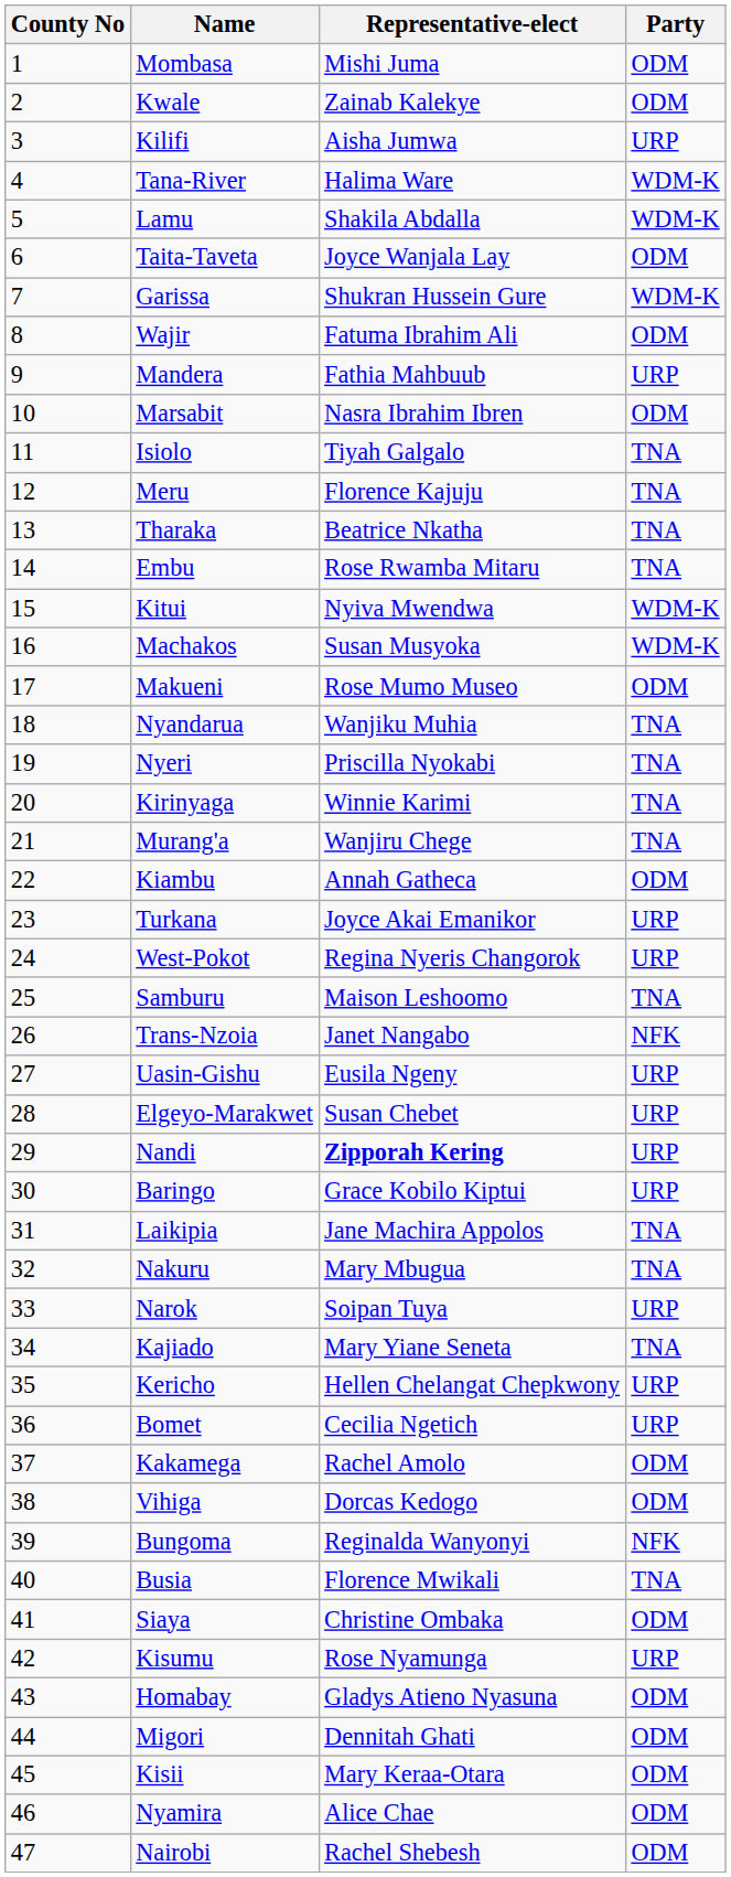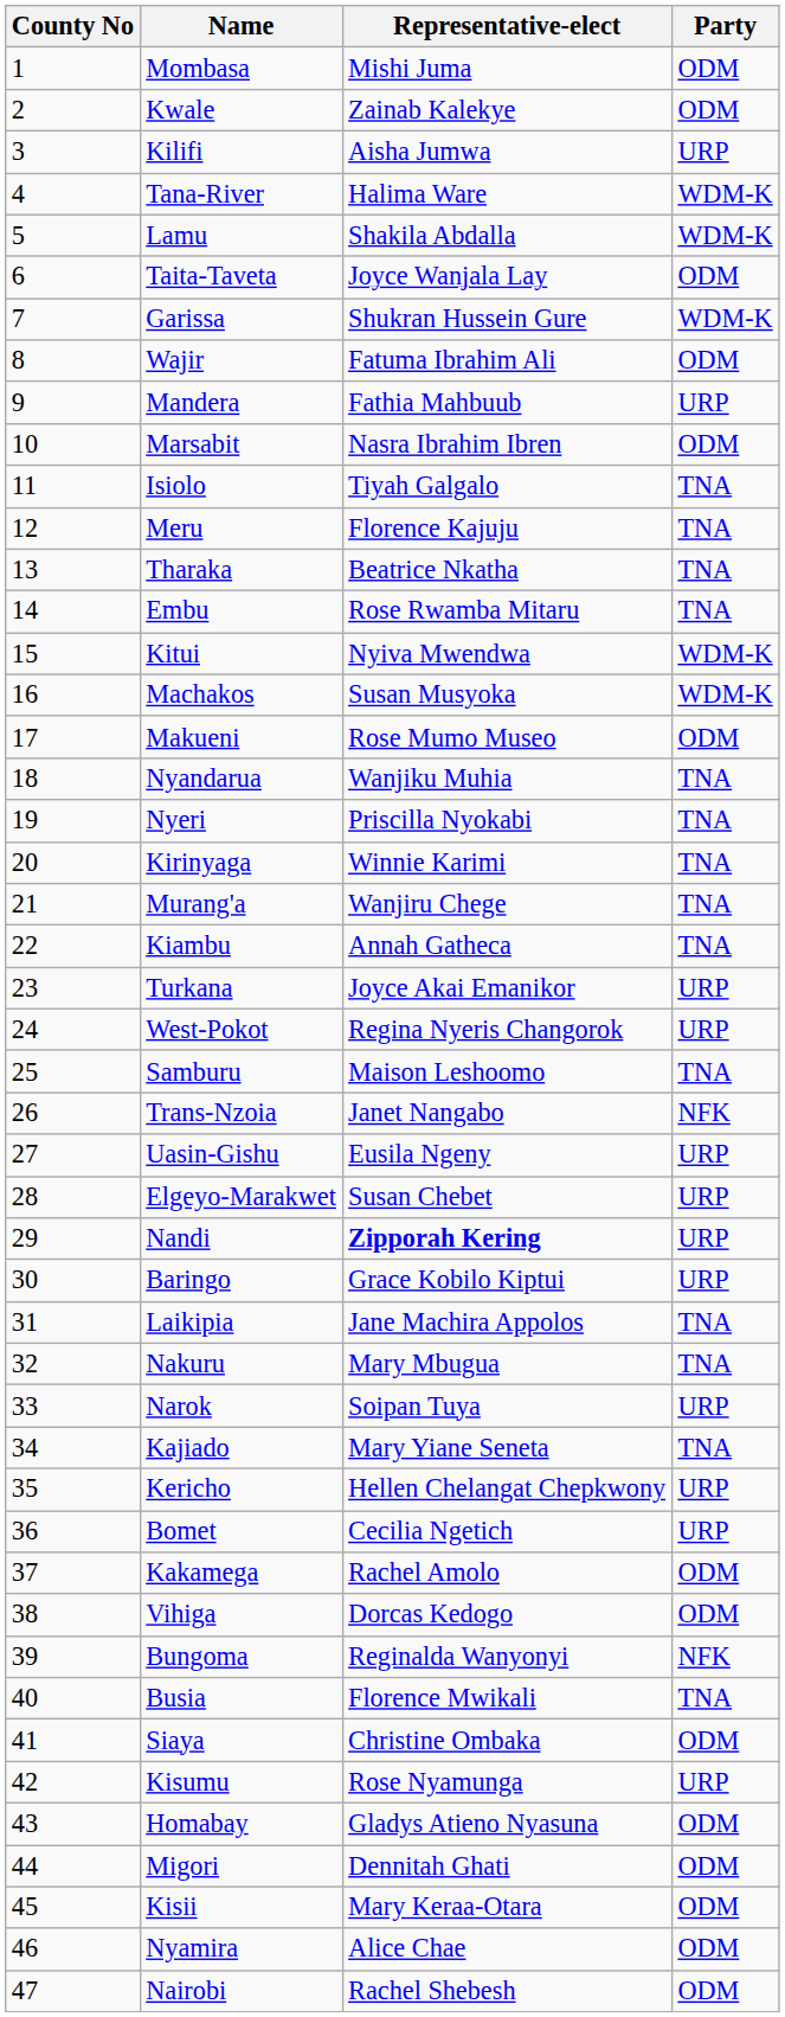 <table class="wikitable sortable">
 <tr>
 <th>County No</th>
 <th>Name</th>
 <th>Representative-elect</th>
 <th>Party</th>
 </tr>
 <tr>
 <td>1</td>
 <td><a href='#'>Mombasa</a></td>
 <td><a href='#'>Mishi Juma</a></td>
 <td><a href='#'>ODM</a></td>
 </tr>
 <tr>
 <td>2</td>
 <td><a href='#'>Kwale</a></td>
 <td><a href='#'>Zainab Kalekye</a></td>
 <td><a href='#'>ODM</a></td>
 </tr>
 <tr>
 <td>3</td>
 <td><a href='#'>Kilifi</a></td>
 <td><a href='#'>Aisha Jumwa</a></td>
 <td><a href='#'>URP</a></td>
 </tr>
 <tr>
 <td>4</td>
 <td><a href='#'>Tana-River</a></td>
 <td><a href='#'>Halima Ware</a></td>
 <td><a href='#'>WDM-K</a></td>
 </tr>
 <tr>
 <td>5</td>
 <td><a href='#'>Lamu</a></td>
 <td><a href='#'>Shakila Abdalla</a></td>
 <td><a href='#'>WDM-K</a></td>
 </tr>
 <tr>
 <td>6</td>
 <td><a href='#'>Taita-Taveta</a></td>
 <td><a href='#'>Joyce Wanjala Lay</a></td>
 <td><a href='#'>ODM</a></td>
 </tr>
 <tr>
 <td>7</td>
 <td><a href='#'>Garissa</a></td>
 <td><a href='#'>Shukran Hussein Gure</a></td>
 <td><a href='#'>WDM-K</a></td>
 </tr>
 <tr>
 <td>8</td>
 <td><a href='#'>Wajir</a></td>
 <td><a href='#'>Fatuma Ibrahim Ali</a></td>
 <td><a href='#'>ODM</a></td>
 </tr>
 <tr>
 <td>9</td>
 <td><a href='#'>Mandera</a></td>
 <td><a href='#'>Fathia Mahbuub</a></td>
 <td><a href='#'>URP</a></td>
 </tr>
 <tr>
 <td>10</td>
 <td><a href='#'>Marsabit</a></td>
 <td><a href='#'>Nasra Ibrahim Ibren</a></td>
 <td><a href='#'>ODM</a></td>
 </tr>
 <tr>
 <td>11</td>
 <td><a href='#'>Isiolo</a></td>
 <td><a href='#'>Tiyah Galgalo</a></td>
 <td><a href='#'>TNA</a></td>
 </tr>
 <tr>
 <td>12</td>
 <td><a href='#'>Meru</a></td>
 <td><a href='#'>Florence Kajuju</a></td>
 <td><a href='#'>TNA</a></td>
 </tr>
 <tr>
 <td>13</td>
 <td><a href='#'>Tharaka</a></td>
 <td><a href='#'>Beatrice Nkatha</a></td>
 <td><a href='#'>TNA</a></td>
 </tr>
 <tr>
 <td>14</td>
 <td><a href='#'>Embu</a></td>
 <td><a href='#'>Rose Rwamba Mitaru</a></td>
 <td><a href='#'>TNA</a></td>
 </tr>
 <tr>
 <td>15</td>
 <td><a href='#'>Kitui</a></td>
 <td><a href='#'>Nyiva Mwendwa</a></td>
 <td><a href='#'>WDM-K</a></td>
 </tr>
 <tr>
 <td>16</td>
 <td><a href='#'>Machakos</a></td>
 <td><a href='#'>Susan Musyoka</a></td>
 <td><a href='#'>WDM-K</a></td>
 </tr>
 <tr>
 <td>17</td>
 <td><a href='#'>Makueni</a></td>
 <td><a href='#'>Rose Mumo Museo</a></td>
 <td><a href='#'>ODM</a></td>
 </tr>
 <tr>
 <td>18</td>
 <td><a href='#'>Nyandarua</a></td>
 <td><a href='#'>Wanjiku Muhia</a></td>
 <td><a href='#'>TNA</a></td>
 </tr>
 <tr>
 <td>19</td>
 <td><a href='#'>Nyeri</a></td>
 <td><a href='#'>Priscilla Nyokabi</a></td>
 <td><a href='#'>TNA</a></td>
 </tr>
 <tr>
 <td>20</td>
 <td><a href='#'>Kirinyaga</a></td>
 <td><a href='#'>Winnie Karimi</a></td>
 <td><a href='#'>TNA</a></td>
 </tr>
 <tr>
 <td>21</td>
 <td><a href='#'>Murang'a</a></td>
 <td><a href='#'>Wanjiru Chege</a></td>
 <td><a href='#'>TNA</a></td>
 </tr>
 <tr>
 <td>22</td>
 <td><a href='#'>Kiambu</a></td>
 <td><a href='#'>Annah Gatheca</a></td>
-<td><a href='#'>ODM</a></td>
+<td><a href='#'>TNA</a></td>
 </tr>
 <tr>
 <td>23</td>
 <td><a href='#'>Turkana</a></td>
 <td><a href='#'>Joyce Akai Emanikor</a></td>
 <td><a href='#'>URP</a></td>
 </tr>
 <tr>
 <td>24</td>
 <td><a href='#'>West-Pokot</a></td>
 <td><a href='#'>Regina Nyeris Changorok</a></td>
 <td><a href='#'>URP</a></td>
 </tr>
 <tr>
 <td>25</td>
 <td><a href='#'>Samburu</a></td>
 <td><a href='#'>Maison Leshoomo</a></td>
 <td><a href='#'>TNA</a></td>
 </tr>
 <tr>
 <td>26</td>
 <td><a href='#'>Trans-Nzoia</a></td>
 <td><a href='#'>Janet Nangabo</a></td>
 <td><a href='#'>NFK</a></td>
 </tr>
 <tr>
 <td>27</td>
 <td><a href='#'>Uasin-Gishu</a></td>
 <td><a href='#'>Eusila Ngeny</a></td>
 <td><a href='#'>URP</a></td>
 </tr>
 <tr>
 <td>28</td>
 <td><a href='#'>Elgeyo-Marakwet</a></td>
 <td><a href='#'>Susan Chebet</a></td>
 <td><a href='#'>URP</a></td>
 </tr>
 <tr>
 <td>29</td>
 <td><a href='#'>Nandi</a></td>
 <td><strong><a href='#'>Zipporah Kering</a></strong></td>
 <td><a href='#'>URP</a></td>
 </tr>
 <tr>
 <td>30</td>
 <td><a href='#'>Baringo</a></td>
 <td><a href='#'>Grace Kobilo Kiptui</a></td>
 <td><a href='#'>URP</a></td>
 </tr>
 <tr>
 <td>31</td>
 <td><a href='#'>Laikipia</a></td>
 <td><a href='#'>Jane Machira Appolos</a></td>
 <td><a href='#'>TNA</a></td>
 </tr>
 <tr>
 <td>32</td>
 <td><a href='#'>Nakuru</a></td>
 <td><a href='#'>Mary Mbugua</a></td>
 <td><a href='#'>TNA</a></td>
 </tr>
 <tr>
 <td>33</td>
 <td><a href='#'>Narok</a></td>
 <td><a href='#'>Soipan Tuya</a></td>
 <td><a href='#'>URP</a></td>
 </tr>
 <tr>
 <td>34</td>
 <td><a href='#'>Kajiado</a></td>
 <td><a href='#'>Mary Yiane Seneta</a></td>
 <td><a href='#'>TNA</a></td>
 </tr>
 <tr>
 <td>35</td>
 <td><a href='#'>Kericho</a></td>
 <td><a href='#'>Hellen Chelangat Chepkwony</a></td>
 <td><a href='#'>URP</a></td>
 </tr>
 <tr>
 <td>36</td>
 <td><a href='#'>Bomet</a></td>
 <td><a href='#'>Cecilia Ngetich</a></td>
 <td><a href='#'>URP</a></td>
 </tr>
 <tr>
 <td>37</td>
 <td><a href='#'>Kakamega</a></td>
 <td><a href='#'>Rachel Amolo</a></td>
 <td><a href='#'>ODM</a></td>
 </tr>
 <tr>
 <td>38</td>
 <td><a href='#'>Vihiga</a></td>
 <td><a href='#'>Dorcas Kedogo</a></td>
 <td><a href='#'>ODM</a></td>
 </tr>
 <tr>
 <td>39</td>
 <td><a href='#'>Bungoma</a></td>
 <td><a href='#'>Reginalda Wanyonyi</a></td>
 <td><a href='#'>NFK</a></td>
 </tr>
 <tr>
 <td>40</td>
 <td><a href='#'>Busia</a></td>
 <td><a href='#'>Florence Mwikali</a></td>
 <td><a href='#'>TNA</a></td>
 </tr>
 <tr>
 <td>41</td>
 <td><a href='#'>Siaya</a></td>
 <td><a href='#'>Christine Ombaka</a></td>
 <td><a href='#'>ODM</a></td>
 </tr>
 <tr>
 <td>42</td>
 <td><a href='#'>Kisumu</a></td>
 <td><a href='#'>Rose Nyamunga</a></td>
 <td><a href='#'>URP</a></td>
 </tr>
 <tr>
 <td>43</td>
 <td><a href='#'>Homabay</a></td>
 <td><a href='#'>Gladys Atieno Nyasuna</a></td>
 <td><a href='#'>ODM</a></td>
 </tr>
 <tr>
 <td>44</td>
 <td><a href='#'>Migori</a></td>
 <td><a href='#'>Dennitah Ghati</a></td>
 <td><a href='#'>ODM</a></td>
 </tr>
 <tr>
 <td>45</td>
 <td><a href='#'>Kisii</a></td>
 <td><a href='#'>Mary Keraa-Otara</a></td>
 <td><a href='#'>ODM</a></td>
 </tr>
 <tr>
 <td>46</td>
 <td><a href='#'>Nyamira</a></td>
 <td><a href='#'>Alice Chae</a></td>
 <td><a href='#'>ODM</a></td>
 </tr>
 <tr>
 <td>47</td>
 <td><a href='#'>Nairobi</a></td>
 <td><a href='#'>Rachel Shebesh</a></td>
 <td><a href='#'>ODM</a></td>
 </tr>
 </table>
